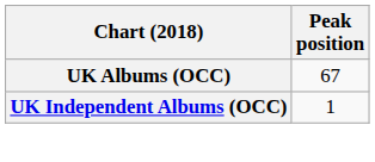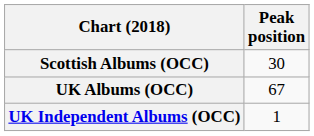 <table class="wikitable sortable plainrowheaders" style="text-align:center">
 <tr>
 <th scope="col">Chart (2018)</th>
 <th scope="col">Peak<br>position</th>
+</tr>
+<tr>
+<th scope="row">Scottish Albums (OCC)</th>
+<td>30</td>
 </tr>
 <tr>
 <th scope="row">UK Albums (OCC)</th>
 <td>67</td>
 </tr>
 <tr>
 <th scope="row"><a href='#'>UK Independent Albums</a> (OCC)</th>
 <td>1</td>
 </tr>
 </table>
